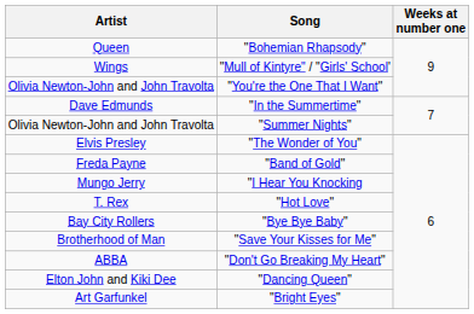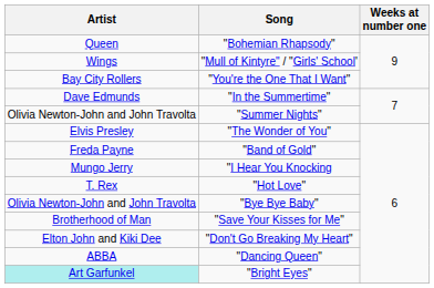 <table class="wikitable sortable" style="text-align:center;">
 <tr>
 <th scope=col>Artist</th>
 <th scope=col>Song</th>
 <th scope=col>Weeks at<br>number one</th>
 </tr>
 <tr>
 <td><a href='#'>Queen</a></td>
 <td>"<a href='#'>Bohemian Rhapsody</a>"</td>
 <td rowspan="3">9</td>
 </tr>
 <tr>
 <td><a href='#'>Wings</a></td>
 <td>"<a href='#'>Mull of Kintyre"</a> / "<a href='#'>Girls' School</a>'</td>
 </tr>
 <tr>
-<td><a href='#'>Olivia Newton-John</a> and <a href='#'>John Travolta</a></td>
+<td><a href='#'>Bay City Rollers</a></td>
 <td>"<a href='#'>You're the One That I Want</a>"</td>
 </tr>
 <tr>
 <td><a href='#'>Dave Edmunds</a></td>
 <td>"<a href='#'>In the Summertime</a>"</td>
 <td rowspan="2">7</td>
 </tr>
 <tr>
 <td>Olivia Newton-John and John Travolta</td>
 <td>"<a href='#'>Summer Nights</a>"</td>
 </tr>
 <tr>
 <td><a href='#'>Elvis Presley</a></td>
 <td>"<a href='#'>The Wonder of You</a>"</td>
 <td rowspan="9">6</td>
 </tr>
 <tr>
 <td><a href='#'>Freda Payne</a></td>
 <td>"<a href='#'>Band of Gold</a>"</td>
 </tr>
 <tr>
 <td><a href='#'>Mungo Jerry</a></td>
 <td>"<a href='#'>I Hear You Knocking</a></td>
 </tr>
 <tr>
 <td><a href='#'>T. Rex</a></td>
 <td>"<a href='#'>Hot Love</a>"</td>
 </tr>
 <tr>
-<td><a href='#'>Bay City Rollers</a></td>
+<td><a href='#'>Olivia Newton-John</a> and <a href='#'>John Travolta</a></td>
 <td>"<a href='#'>Bye Bye Baby</a>"</td>
 </tr>
 <tr>
 <td><a href='#'>Brotherhood of Man</a></td>
 <td>"<a href='#'>Save Your Kisses for Me</a>"</td>
 </tr>
 <tr>
-<td><a href='#'>ABBA</a></td>
+<td><a href='#'>Elton John</a> and <a href='#'>Kiki Dee</a></td>
 <td>"<a href='#'>Don't Go Breaking My Heart</a>"</td>
 </tr>
 <tr>
-<td><a href='#'>Elton John</a> and <a href='#'>Kiki Dee</a></td>
+<td><a href='#'>ABBA</a></td>
 <td>"<a href='#'>Dancing Queen</a>"</td>
 </tr>
 <tr>
-<td><a href='#'>Art Garfunkel</a></td>
+<td style="background: paleturquoise;"><a href='#'>Art Garfunkel</a></td>
 <td>"<a href='#'>Bright Eyes</a>"</td>
 </tr>
 </table>
